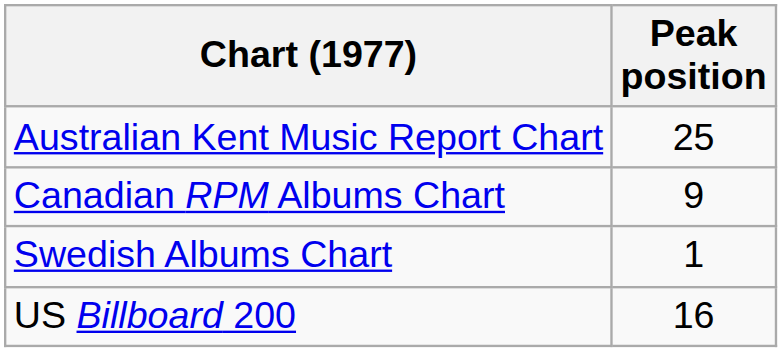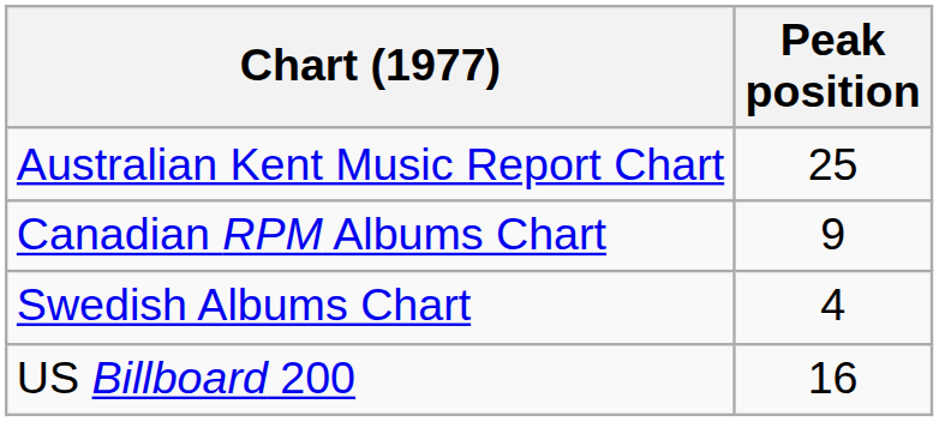 <table class="wikitable sortable" style="text-align:center;">
 <tr>
 <th>Chart (1977)</th>
 <th>Peak<br>position</th>
 </tr>
 <tr>
 <td align=left><a href='#'>Australian Kent Music Report Chart</a></td>
 <td align=center>25</td>
 </tr>
 <tr>
 <td align=left><a href='#'>Canadian <em>RPM</em> Albums Chart</a></td>
 <td align=center>9</td>
 </tr>
 <tr>
 <td align=left><a href='#'>Swedish Albums Chart</a></td>
-<td align=center>1</td>
+<td align=center>4</td>
 </tr>
 <tr>
 <td align=left>US <a href='#'><em>Billboard</em> 200</a></td>
 <td align=center>16</td>
 </tr>
 </table>
